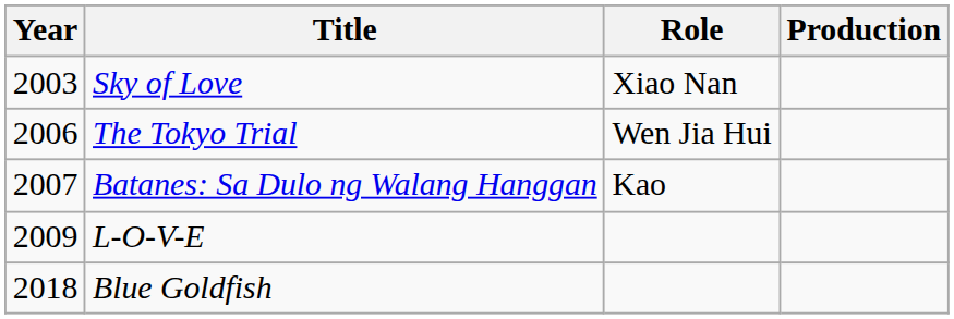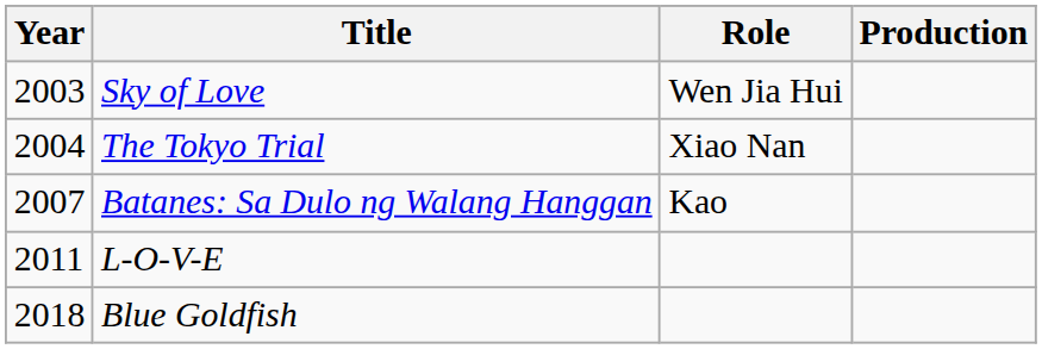 <table class="wikitable">
 <tr>
 <th>Year</th>
 <th>Title</th>
 <th>Role</th>
 <th>Production</th>
 </tr>
 <tr>
 <td>2003</td>
 <td><em><a href='#'>Sky of Love</a></em></td>
-<td>Xiao Nan</td>
+<td>Wen Jia Hui</td>
 <td></td>
 </tr>
 <tr>
-<td>2006</td>
+<td>2004</td>
 <td><em><a href='#'>The Tokyo Trial</a></em></td>
-<td>Wen Jia Hui</td>
+<td>Xiao Nan</td>
 <td></td>
 </tr>
 <tr>
 <td>2007</td>
 <td><em><a href='#'>Batanes: Sa Dulo ng Walang Hanggan</a></em></td>
 <td>Kao</td>
 <td></td>
 </tr>
 <tr>
-<td>2009</td>
+<td>2011</td>
 <td><em>L-O-V-E</em></td>
 <td></td>
 <td></td>
 </tr>
 <tr>
 <td>2018</td>
 <td><em>Blue Goldfish</em></td>
 <td></td>
 <td></td>
 </tr>
 </table>
